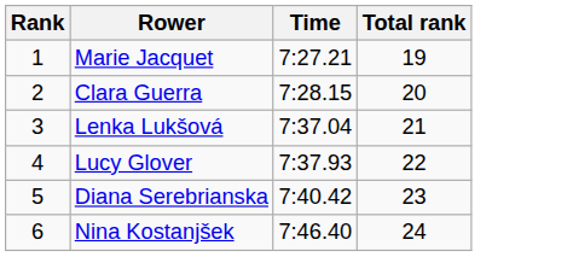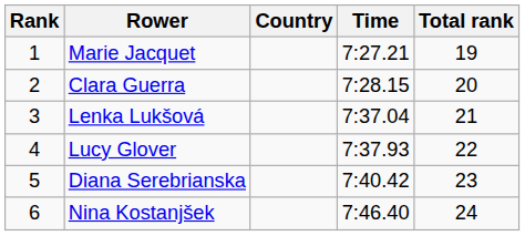 <table class="wikitable" style="text-align:center">
 <tr>
 <th>Rank</th>
 <th>Rower</th>
+<th>Country</th>
 <th>Time</th>
 <th>Total rank</th>
 </tr>
 <tr>
 <td>1</td>
 <td align="left"><a href='#'>Marie Jacquet</a></td>
+<td align="left"></td>
 <td>7:27.21</td>
 <td>19</td>
 </tr>
 <tr>
 <td>2</td>
 <td align="left"><a href='#'>Clara Guerra</a></td>
+<td align="left"></td>
 <td>7:28.15</td>
 <td>20</td>
 </tr>
 <tr>
 <td>3</td>
 <td align="left"><a href='#'>Lenka Lukšová</a></td>
+<td align="left"></td>
 <td>7:37.04</td>
 <td>21</td>
 </tr>
 <tr>
 <td>4</td>
 <td align="left"><a href='#'>Lucy Glover</a></td>
+<td align="left"></td>
 <td>7:37.93</td>
 <td>22</td>
 </tr>
 <tr>
 <td>5</td>
 <td align="left"><a href='#'>Diana Serebrianska</a></td>
+<td align="left"></td>
 <td>7:40.42</td>
 <td>23</td>
 </tr>
 <tr>
 <td>6</td>
 <td align="left"><a href='#'>Nina Kostanjšek</a></td>
+<td align="left"></td>
 <td>7:46.40</td>
 <td>24</td>
 </tr>
 </table>
